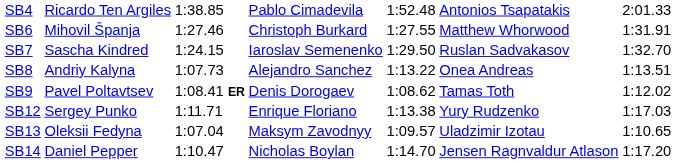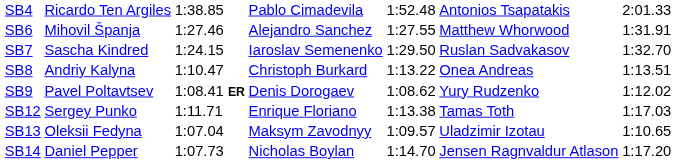 <table>
 <tr>
 <td><a href='#'>SB4</a></td>
 <td><a href='#'>Ricardo Ten Argiles</a><br></td>
 <td>1:38.85</td>
 <td><a href='#'>Pablo Cimadevila</a><br></td>
 <td>1:52.48</td>
 <td><a href='#'>Antonios Tsapatakis</a><br></td>
 <td>2:01.33</td>
 </tr>
 <tr>
 <td><a href='#'>SB6</a></td>
 <td><a href='#'>Mihovil Španja</a><br></td>
 <td>1:27.46</td>
-<td><a href='#'>Christoph Burkard</a><br></td>
+<td><a href='#'>Alejandro Sanchez</a><br></td>
 <td>1:27.55</td>
 <td><a href='#'>Matthew Whorwood</a><br></td>
 <td>1:31.91</td>
 </tr>
 <tr>
 <td><a href='#'>SB7</a></td>
 <td><a href='#'>Sascha Kindred</a><br></td>
 <td>1:24.15</td>
 <td><a href='#'>Iaroslav Semenenko</a><br></td>
 <td>1:29.50</td>
 <td><a href='#'>Ruslan Sadvakasov</a><br></td>
 <td>1:32.70</td>
 </tr>
 <tr>
 <td><a href='#'>SB8</a></td>
 <td><a href='#'>Andriy Kalyna</a><br></td>
-<td>1:07.73</td>
-<td><a href='#'>Alejandro Sanchez</a><br></td>
+<td>1:10.47</td>
+<td><a href='#'>Christoph Burkard</a><br></td>
 <td>1:13.22</td>
 <td><a href='#'>Onea Andreas</a><br></td>
 <td>1:13.51</td>
 </tr>
 <tr>
 <td><a href='#'>SB9</a></td>
 <td><a href='#'>Pavel Poltavtsev</a><br></td>
 <td>1:08.41 <small><strong>ER</strong></small></td>
 <td><a href='#'>Denis Dorogaev</a><br></td>
 <td>1:08.62</td>
-<td><a href='#'>Tamas Toth</a><br></td>
+<td><a href='#'>Yury Rudzenko</a><br></td>
 <td>1:12.02</td>
 </tr>
 <tr>
 <td><a href='#'>SB12</a></td>
 <td><a href='#'>Sergey Punko</a><br></td>
 <td>1:11.71</td>
 <td><a href='#'>Enrique Floriano</a><br></td>
 <td>1:13.38</td>
-<td><a href='#'>Yury Rudzenko</a><br></td>
+<td><a href='#'>Tamas Toth</a><br></td>
 <td>1:17.03</td>
 </tr>
 <tr>
 <td><a href='#'>SB13</a></td>
 <td><a href='#'>Oleksii Fedyna</a><br></td>
 <td>1:07.04</td>
 <td><a href='#'>Maksym Zavodnyy</a><br></td>
 <td>1:09.57</td>
 <td><a href='#'>Uladzimir Izotau</a><br></td>
 <td>1:10.65</td>
 </tr>
 <tr>
 <td><a href='#'>SB14</a></td>
 <td><a href='#'>Daniel Pepper</a><br></td>
-<td>1:10.47</td>
+<td>1:07.73</td>
 <td><a href='#'>Nicholas Boylan</a><br></td>
 <td>1:14.70</td>
 <td><a href='#'>Jensen Ragnvaldur Atlason</a><br></td>
 <td>1:17.20</td>
 </tr>
 </table>
